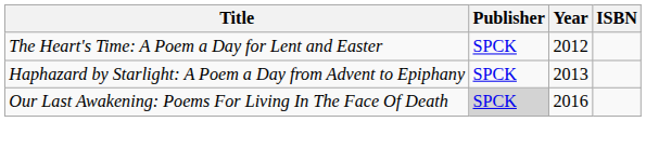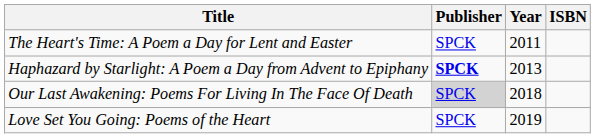 <table class="wikitable sortable">
 <tr>
 <th>Title</th>
 <th>Publisher</th>
 <th>Year</th>
 <th>ISBN</th>
 </tr>
 <tr>
 <td><em>The Heart's Time: A Poem a Day for Lent and Easter</em></td>
 <td><a href='#'>SPCK</a></td>
-<td>2012</td>
+<td>2011</td>
 <td></td>
 </tr>
 <tr>
 <td><em>Haphazard by Starlight: A Poem a Day from Advent to Epiphany</em></td>
-<td><a href='#'>SPCK</a></td>
+<td><strong><a href='#'>SPCK</a></strong></td>
 <td>2013</td>
 <td></td>
 </tr>
 <tr>
 <td><em>Our Last Awakening: Poems For Living In The Face Of Death</em></td>
 <td style="background: lightgrey;"><a href='#'>SPCK</a></td>
-<td>2016</td>
+<td>2018</td>
+<td></td>
+</tr>
+<tr>
+<td><em>Love Set You Going: Poems of the Heart</em></td>
+<td><a href='#'>SPCK</a></td>
+<td>2019</td>
 <td></td>
 </tr>
 </table>
